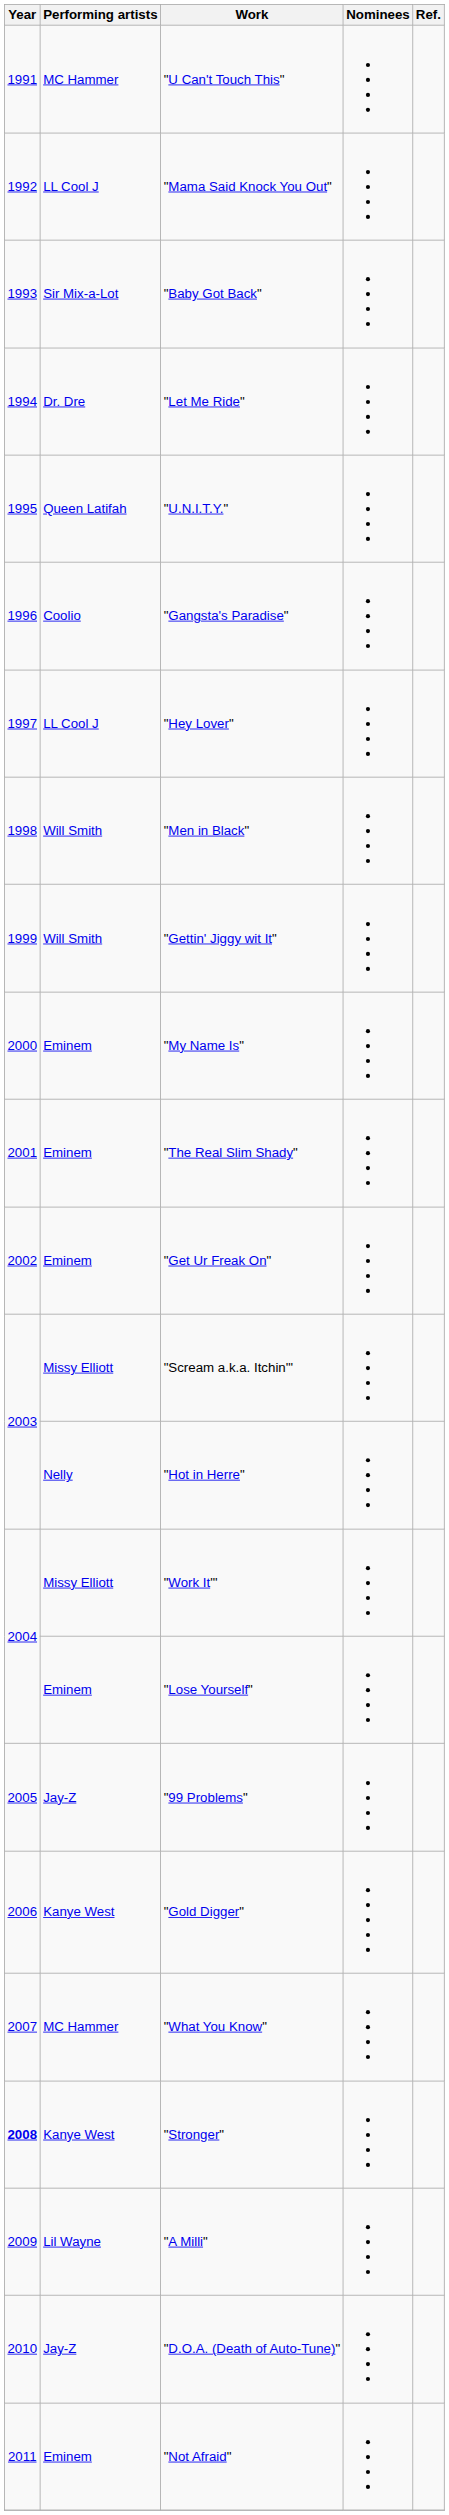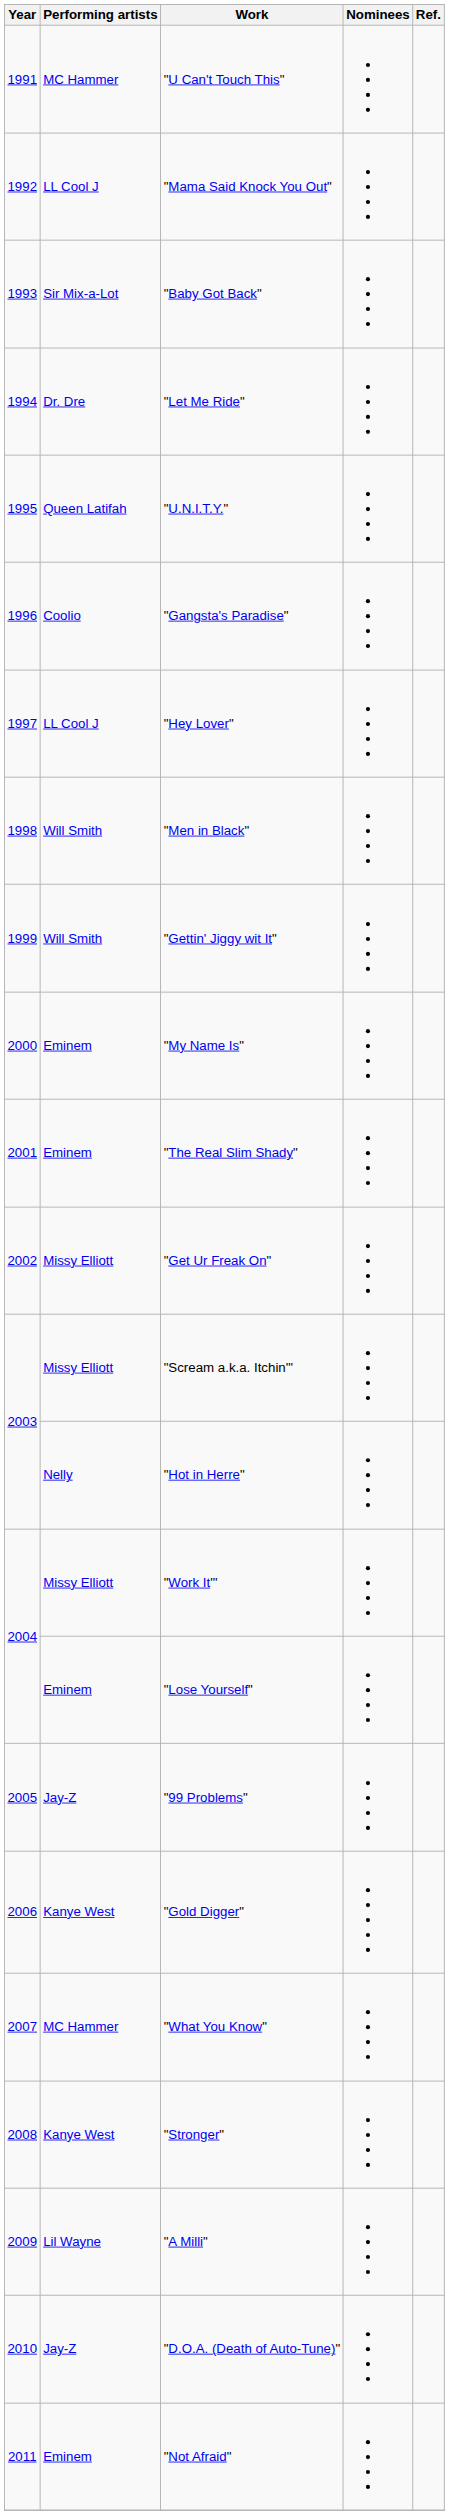 <table class="wikitable sortable">
 <tr>
 <th bgcolor="#efefef">Year</th>
 <th bgcolor="#efefef">Performing artists</th>
 <th bgcolor="#efefef">Work</th>
 <th bgcolor="#efefef" class=unsortable>Nominees</th>
 <th bgcolor="#efefef" class=unsortable>Ref.</th>
 </tr>
 <tr>
 <td align="center"><a href='#'>1991</a></td>
 <td><a href='#'>MC Hammer</a></td>
 <td>"<a href='#'>U Can't Touch This</a>"</td>
 <td><br><ul><li></li><li></li><li></li><li></li></ul></td>
 <td align="center"></td>
 </tr>
 <tr>
 <td align="center"><a href='#'>1992</a></td>
 <td><a href='#'>LL Cool J</a></td>
 <td>"<a href='#'>Mama Said Knock You Out</a>"</td>
 <td><br><ul><li></li><li></li><li></li><li></li></ul></td>
 <td align="center"></td>
 </tr>
 <tr>
 <td align="center"><a href='#'>1993</a></td>
 <td><a href='#'>Sir Mix-a-Lot</a></td>
 <td>"<a href='#'>Baby Got Back</a>"</td>
 <td><br><ul><li></li><li></li><li></li><li></li></ul></td>
 <td align="center"></td>
 </tr>
 <tr>
 <td align="center"><a href='#'>1994</a></td>
 <td><a href='#'>Dr. Dre</a></td>
 <td>"<a href='#'>Let Me Ride</a>"</td>
 <td><br><ul><li></li><li></li><li></li><li></li></ul></td>
 <td align="center"></td>
 </tr>
 <tr>
 <td align="center"><a href='#'>1995</a></td>
 <td><a href='#'>Queen Latifah</a></td>
 <td>"<a href='#'>U.N.I.T.Y.</a>"</td>
 <td><br><ul><li></li><li></li><li></li><li></li></ul></td>
 <td align="center"></td>
 </tr>
 <tr>
 <td align="center"><a href='#'>1996</a></td>
 <td><a href='#'>Coolio</a></td>
 <td>"<a href='#'>Gangsta's Paradise</a>"</td>
 <td><br><ul><li></li><li></li><li></li><li></li></ul></td>
 <td align="center"></td>
 </tr>
 <tr>
 <td align="center"><a href='#'>1997</a></td>
 <td><a href='#'>LL Cool J</a></td>
 <td>"<a href='#'>Hey Lover</a>"</td>
 <td><br><ul><li></li><li></li><li></li><li></li></ul></td>
 <td align="center"></td>
 </tr>
 <tr>
 <td align="center"><a href='#'>1998</a></td>
 <td><a href='#'>Will Smith</a></td>
 <td>"<a href='#'>Men in Black</a>"</td>
 <td><br><ul><li></li><li></li><li></li><li></li></ul></td>
 <td align="center"></td>
 </tr>
 <tr>
 <td align="center"><a href='#'>1999</a></td>
 <td><a href='#'>Will Smith</a></td>
 <td>"<a href='#'>Gettin' Jiggy wit It</a>"</td>
 <td><br><ul><li></li><li></li><li></li><li></li></ul></td>
 <td align="center"></td>
 </tr>
 <tr>
 <td align="center"><a href='#'>2000</a></td>
 <td><a href='#'>Eminem</a></td>
 <td>"<a href='#'>My Name Is</a>"</td>
 <td><br><ul><li></li><li></li><li></li><li></li></ul></td>
 <td align="center"></td>
 </tr>
 <tr>
 <td align="center"><a href='#'>2001</a></td>
 <td><a href='#'>Eminem</a></td>
 <td>"<a href='#'>The Real Slim Shady</a>"</td>
 <td><br><ul><li></li><li></li><li></li><li></li></ul></td>
 <td align="center"></td>
 </tr>
 <tr>
 <td align="center"><a href='#'>2002</a></td>
-<td><a href='#'>Eminem</a></td>
+<td><a href='#'>Missy Elliott</a></td>
 <td>"<a href='#'>Get Ur Freak On</a>"</td>
 <td><br><ul><li></li><li></li><li></li><li></li></ul></td>
 <td align="center"></td>
 </tr>
 <tr>
 <td rowspan="2" align="center"><a href='#'>2003</a></td>
 <td><a href='#'>Missy Elliott</a></td>
 <td>"Scream a.k.a. Itchin'"</td>
 <td><br><ul><li></li><li></li><li></li><li></li></ul></td>
 <td align="center"></td>
 </tr>
 <tr>
 <td><a href='#'>Nelly</a></td>
 <td>"<a href='#'>Hot in Herre</a>"</td>
 <td><br><ul><li></li><li></li><li></li><li></li></ul></td>
 <td align="center"></td>
 </tr>
 <tr>
 <td rowspan="2" align="center"><a href='#'>2004</a></td>
 <td><a href='#'>Missy Elliott</a></td>
 <td>"<a href='#'>Work It</a>'"</td>
 <td><br><ul><li></li><li></li><li></li><li></li></ul></td>
 <td align="center"></td>
 </tr>
 <tr>
 <td><a href='#'>Eminem</a></td>
 <td>"<a href='#'>Lose Yourself</a>"</td>
 <td><br><ul><li></li><li></li><li></li><li></li></ul></td>
 <td align="center"></td>
 </tr>
 <tr>
 <td align="center"><a href='#'>2005</a></td>
 <td><a href='#'>Jay-Z</a></td>
 <td>"<a href='#'>99 Problems</a>"</td>
 <td><br><ul><li></li><li></li><li></li><li></li></ul></td>
 <td align="center"></td>
 </tr>
 <tr>
 <td align="center"><a href='#'>2006</a></td>
 <td><a href='#'>Kanye West</a></td>
 <td>"<a href='#'>Gold Digger</a>"</td>
 <td><br><ul><li></li><li></li><li></li><li></li><li></li></ul></td>
 <td align="center"></td>
 </tr>
 <tr>
 <td align="center"><a href='#'>2007</a></td>
 <td><a href='#'>MC Hammer</a></td>
 <td>"<a href='#'>What You Know</a>"</td>
 <td><br><ul><li></li><li></li><li></li><li></li></ul></td>
 <td align="center"></td>
 </tr>
 <tr>
-<td align="center"><strong><a href='#'>2008</a></strong></td>
+<td align="center"><a href='#'>2008</a></td>
 <td><a href='#'>Kanye West</a></td>
 <td>"<a href='#'>Stronger</a>"</td>
 <td><br><ul><li></li><li></li><li></li><li></li></ul></td>
 <td align="center"></td>
 </tr>
 <tr>
 <td align="center"><a href='#'>2009</a></td>
 <td><a href='#'>Lil Wayne</a></td>
 <td>"<a href='#'>A Milli</a>"</td>
 <td><br><ul><li></li><li></li><li></li><li></li></ul></td>
 <td align="center"></td>
 </tr>
 <tr>
 <td align="center"><a href='#'>2010</a></td>
 <td><a href='#'>Jay-Z</a></td>
 <td>"<a href='#'>D.O.A. (Death of Auto-Tune)</a>"</td>
 <td><br><ul><li></li><li></li><li></li><li></li></ul></td>
 <td align="center"></td>
 </tr>
 <tr>
 <td align="center"><a href='#'>2011</a></td>
 <td><a href='#'>Eminem</a></td>
 <td>"<a href='#'>Not Afraid</a>"</td>
 <td><br><ul><li></li><li></li><li></li><li></li></ul></td>
 <td align="center"></td>
 </tr>
 <tr>
 </tr>
 </table>
